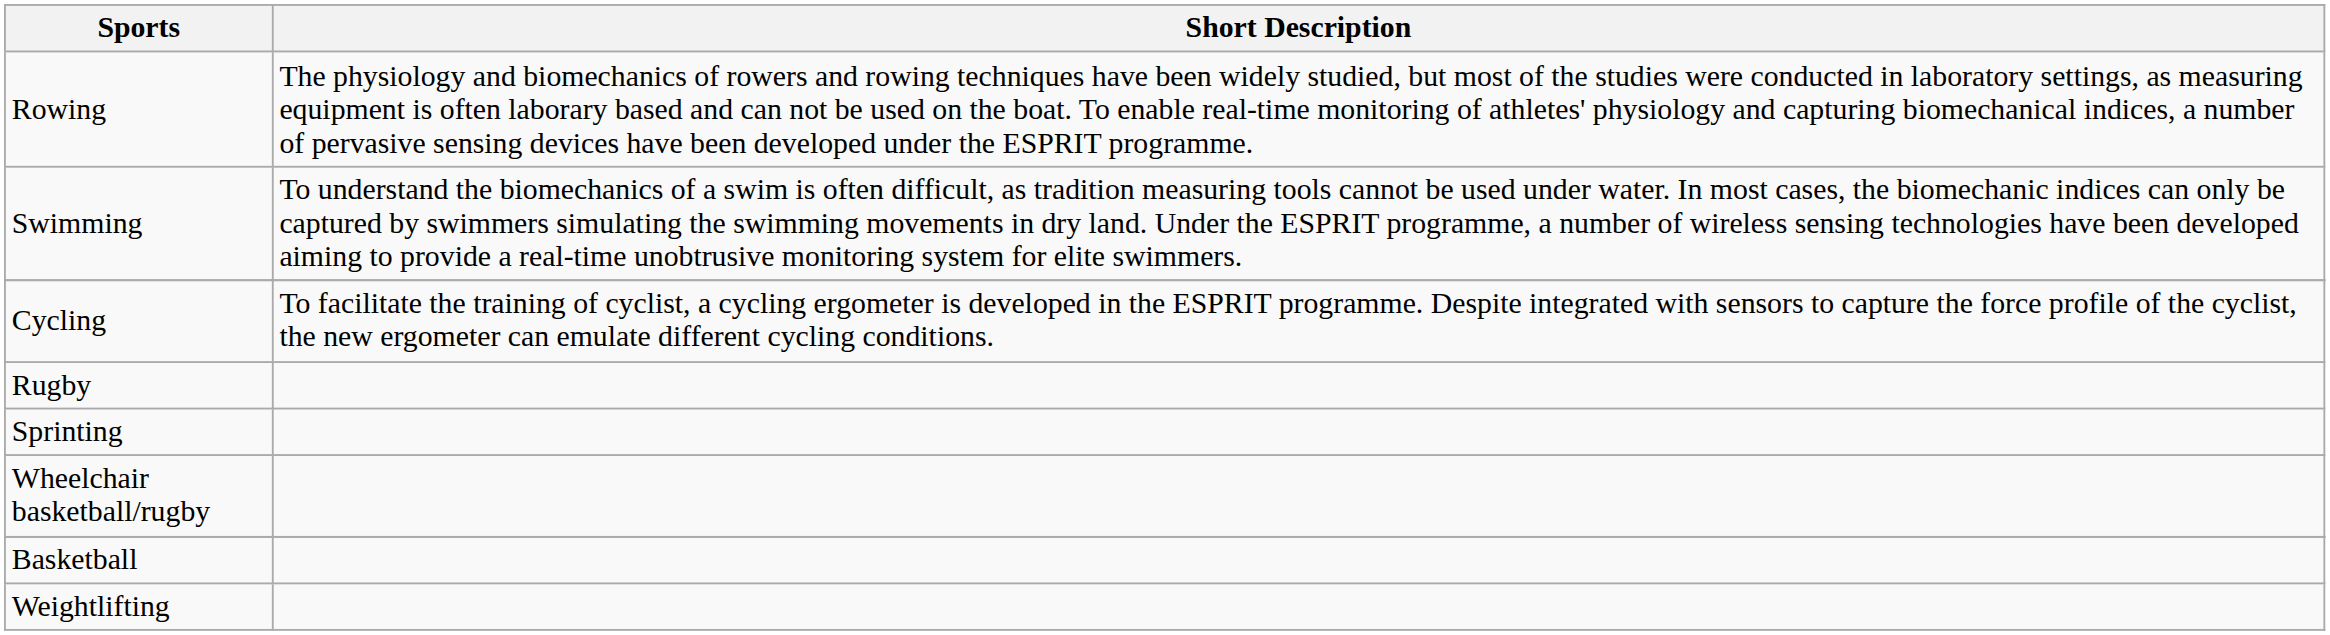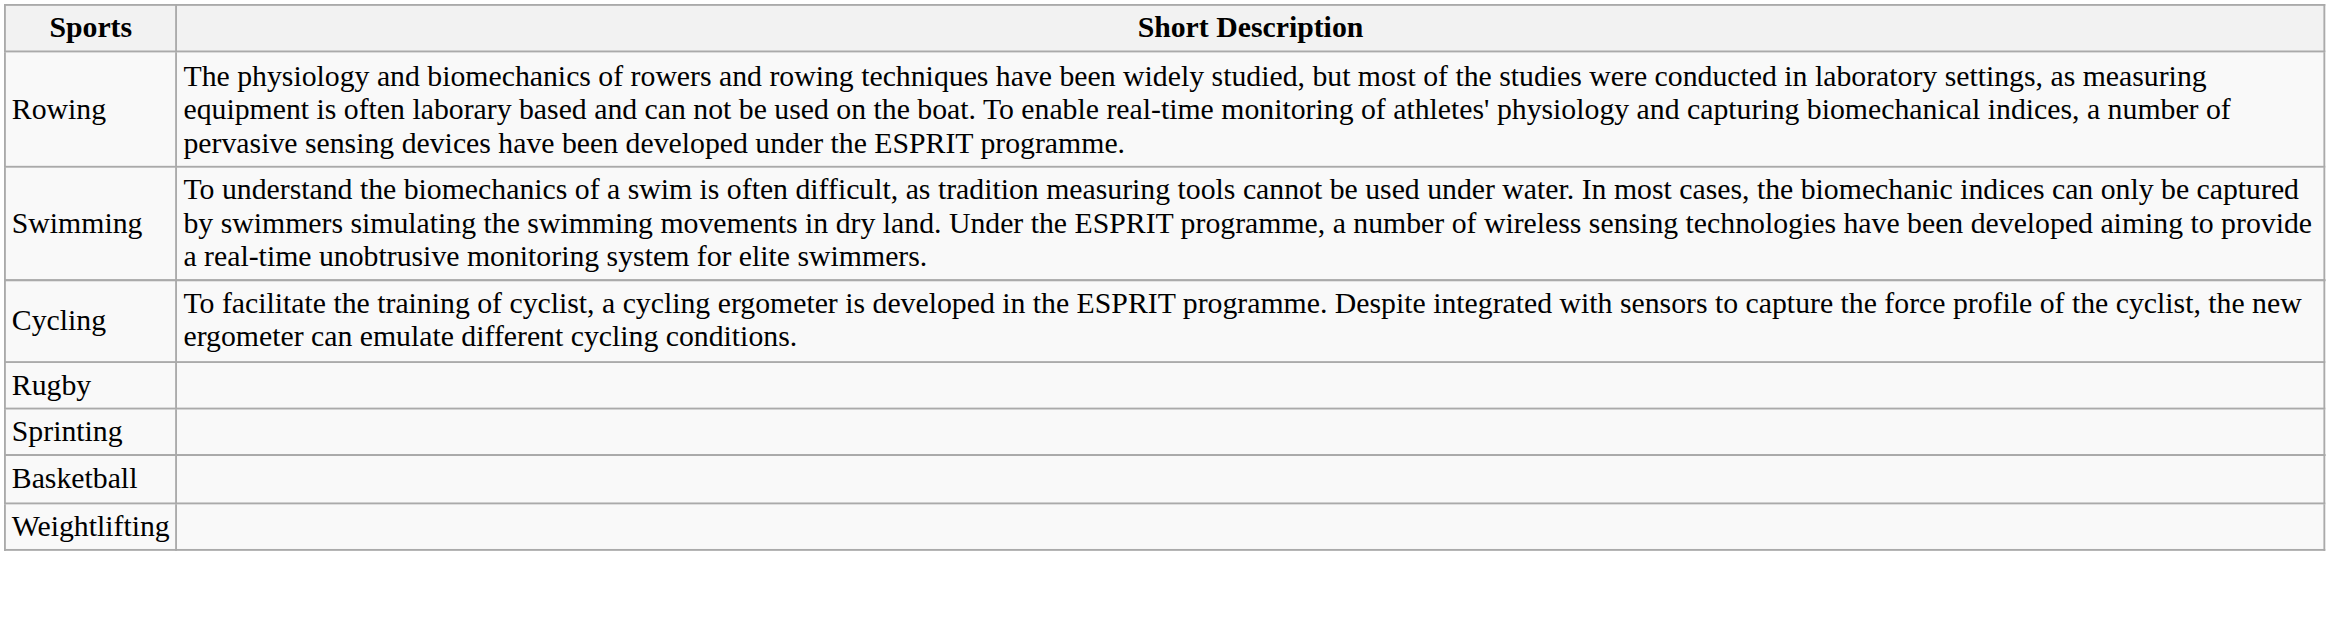 <table class="wikitable">
 <tr>
 <th>Sports</th>
 <th>Short Description</th>
 </tr>
 <tr>
 <td>Rowing</td>
 <td>The physiology and biomechanics of rowers and rowing techniques have been widely studied, but most of the studies were conducted in laboratory settings, as measuring equipment is often laborary based and can not be used on the boat. To enable real-time monitoring of athletes' physiology and capturing biomechanical indices, a number of pervasive sensing devices have been developed under the ESPRIT programme.</td>
 </tr>
 <tr>
 <td>Swimming</td>
 <td>To understand the biomechanics of a swim is often difficult, as tradition measuring tools cannot be used under water. In most cases, the biomechanic indices can only be captured by swimmers simulating the swimming movements in dry land. Under the ESPRIT programme, a number of wireless sensing technologies have been developed aiming to provide a real-time unobtrusive monitoring system for elite swimmers.</td>
 </tr>
 <tr>
 </tr>
 <tr>
 <td>Cycling</td>
 <td>To facilitate the training of cyclist, a cycling ergometer is developed in the ESPRIT programme. Despite integrated with sensors to capture the force profile of the cyclist, the new ergometer can emulate different cycling conditions.</td>
 </tr>
 <tr>
 <td>Rugby</td>
 <td></td>
 </tr>
 <tr>
 <td>Sprinting</td>
 <td></td>
 </tr>
 <tr>
-<td>Wheelchair basketball/rugby</td>
-<td></td>
-</tr>
-<tr>
 </tr>
 <tr>
 <td>Basketball</td>
 <td></td>
 </tr>
 <tr>
 <td>Weightlifting</td>
 <td></td>
 </tr>
 </table>
